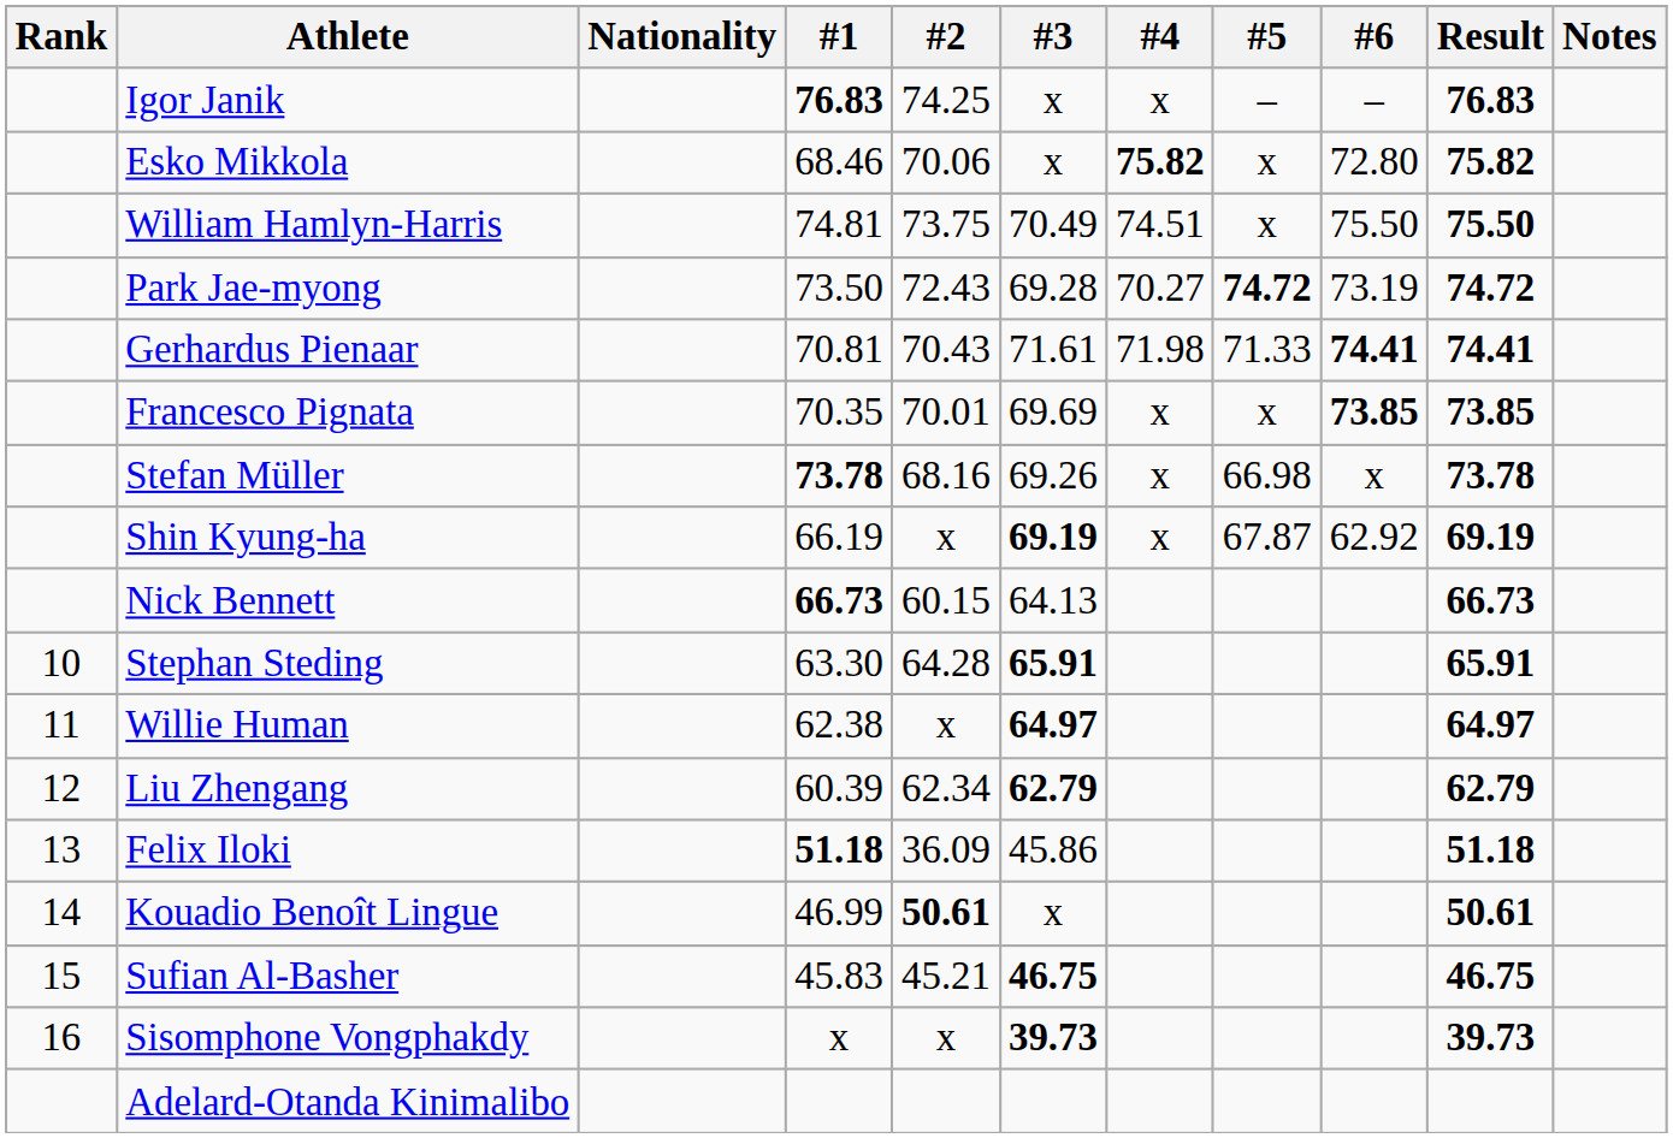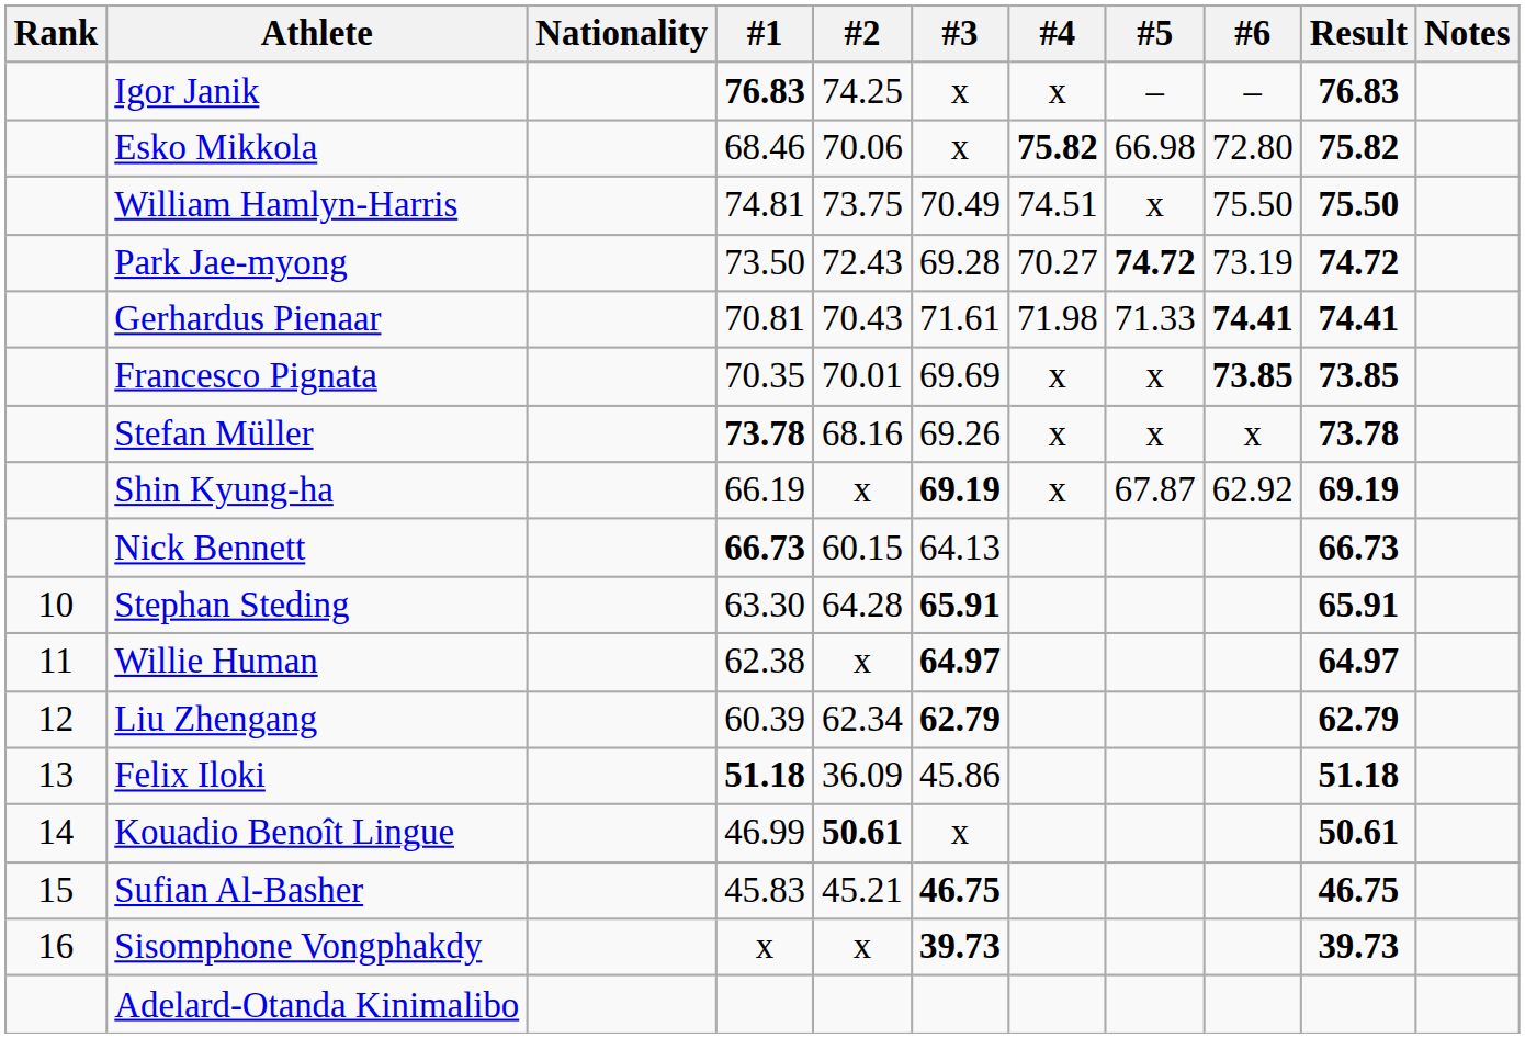 <table class="wikitable sortable" style="text-align:center">
 <tr>
 <th>Rank</th>
 <th>Athlete</th>
 <th>Nationality</th>
 <th>#1</th>
 <th>#2</th>
 <th>#3</th>
 <th>#4</th>
 <th>#5</th>
 <th>#6</th>
 <th>Result</th>
 <th>Notes</th>
 </tr>
 <tr>
 <td></td>
 <td align=left><a href='#'>Igor Janik</a></td>
 <td align=left></td>
 <td><strong>76.83</strong></td>
 <td>74.25</td>
 <td>x</td>
 <td>x</td>
 <td>–</td>
 <td>–</td>
 <td><strong>76.83</strong></td>
 <td></td>
 </tr>
 <tr>
 <td></td>
 <td align=left><a href='#'>Esko Mikkola</a></td>
 <td align=left></td>
 <td>68.46</td>
 <td>70.06</td>
 <td>x</td>
 <td><strong>75.82</strong></td>
-<td>x</td>
+<td>66.98</td>
 <td>72.80</td>
 <td><strong>75.82</strong></td>
 <td></td>
 </tr>
 <tr>
 <td></td>
 <td align=left><a href='#'>William Hamlyn-Harris</a></td>
 <td align=left></td>
 <td>74.81</td>
 <td>73.75</td>
 <td>70.49</td>
 <td>74.51</td>
 <td>x</td>
 <td>75.50</td>
 <td><strong>75.50</strong></td>
 <td></td>
 </tr>
 <tr>
 <td></td>
 <td align=left><a href='#'>Park Jae-myong</a></td>
 <td align=left></td>
 <td>73.50</td>
 <td>72.43</td>
 <td>69.28</td>
 <td>70.27</td>
 <td><strong>74.72</strong></td>
 <td>73.19</td>
 <td><strong>74.72</strong></td>
 <td></td>
 </tr>
 <tr>
 <td></td>
 <td align=left><a href='#'>Gerhardus Pienaar</a></td>
 <td align=left></td>
 <td>70.81</td>
 <td>70.43</td>
 <td>71.61</td>
 <td>71.98</td>
 <td>71.33</td>
 <td><strong>74.41</strong></td>
 <td><strong>74.41</strong></td>
 <td></td>
 </tr>
 <tr>
 <td></td>
 <td align=left><a href='#'>Francesco Pignata</a></td>
 <td align=left></td>
 <td>70.35</td>
 <td>70.01</td>
 <td>69.69</td>
 <td>x</td>
 <td>x</td>
 <td><strong>73.85</strong></td>
 <td><strong>73.85</strong></td>
 <td></td>
 </tr>
 <tr>
 <td></td>
 <td align=left><a href='#'>Stefan Müller</a></td>
 <td align=left></td>
 <td><strong>73.78</strong></td>
 <td>68.16</td>
 <td>69.26</td>
 <td>x</td>
-<td>66.98</td>
+<td>x</td>
 <td>x</td>
 <td><strong>73.78</strong></td>
 <td></td>
 </tr>
 <tr>
 <td></td>
 <td align=left><a href='#'>Shin Kyung-ha</a></td>
 <td align=left></td>
 <td>66.19</td>
 <td>x</td>
 <td><strong>69.19</strong></td>
 <td>x</td>
 <td>67.87</td>
 <td>62.92</td>
 <td><strong>69.19</strong></td>
 <td></td>
 </tr>
 <tr>
 <td></td>
 <td align=left><a href='#'>Nick Bennett</a></td>
 <td align=left></td>
 <td><strong>66.73</strong></td>
 <td>60.15</td>
 <td>64.13</td>
 <td></td>
 <td></td>
 <td></td>
 <td><strong>66.73</strong></td>
 <td></td>
 </tr>
 <tr>
 <td>10</td>
 <td align=left><a href='#'>Stephan Steding</a></td>
 <td align=left></td>
 <td>63.30</td>
 <td>64.28</td>
 <td><strong>65.91</strong></td>
 <td></td>
 <td></td>
 <td></td>
 <td><strong>65.91</strong></td>
 <td></td>
 </tr>
 <tr>
 <td>11</td>
 <td align=left><a href='#'>Willie Human</a></td>
 <td align=left></td>
 <td>62.38</td>
 <td>x</td>
 <td><strong>64.97</strong></td>
 <td></td>
 <td></td>
 <td></td>
 <td><strong>64.97</strong></td>
 <td></td>
 </tr>
 <tr>
 <td>12</td>
 <td align=left><a href='#'>Liu Zhengang</a></td>
 <td align=left></td>
 <td>60.39</td>
 <td>62.34</td>
 <td><strong>62.79</strong></td>
 <td></td>
 <td></td>
 <td></td>
 <td><strong>62.79</strong></td>
 <td></td>
 </tr>
 <tr>
 <td>13</td>
 <td align=left><a href='#'>Felix Iloki</a></td>
 <td align=left></td>
 <td><strong>51.18</strong></td>
 <td>36.09</td>
 <td>45.86</td>
 <td></td>
 <td></td>
 <td></td>
 <td><strong>51.18</strong></td>
 <td></td>
 </tr>
 <tr>
 <td>14</td>
 <td align=left><a href='#'>Kouadio Benoît Lingue</a></td>
 <td align=left></td>
 <td>46.99</td>
 <td><strong>50.61</strong></td>
 <td>x</td>
 <td></td>
 <td></td>
 <td></td>
 <td><strong>50.61</strong></td>
 <td></td>
 </tr>
 <tr>
 <td>15</td>
 <td align=left><a href='#'>Sufian Al-Basher</a></td>
 <td align=left></td>
 <td>45.83</td>
 <td>45.21</td>
 <td><strong>46.75</strong></td>
 <td></td>
 <td></td>
 <td></td>
 <td><strong>46.75</strong></td>
 <td></td>
 </tr>
 <tr>
 <td>16</td>
 <td align=left><a href='#'>Sisomphone Vongphakdy</a></td>
 <td align=left></td>
 <td>x</td>
 <td>x</td>
 <td><strong>39.73</strong></td>
 <td></td>
 <td></td>
 <td></td>
 <td><strong>39.73</strong></td>
 <td></td>
 </tr>
 <tr>
 <td></td>
 <td align=left><a href='#'>Adelard-Otanda Kinimalibo</a></td>
 <td align=left></td>
 <td></td>
 <td></td>
 <td></td>
 <td></td>
 <td></td>
 <td></td>
 <td><strong></strong></td>
 <td></td>
 </tr>
 </table>
